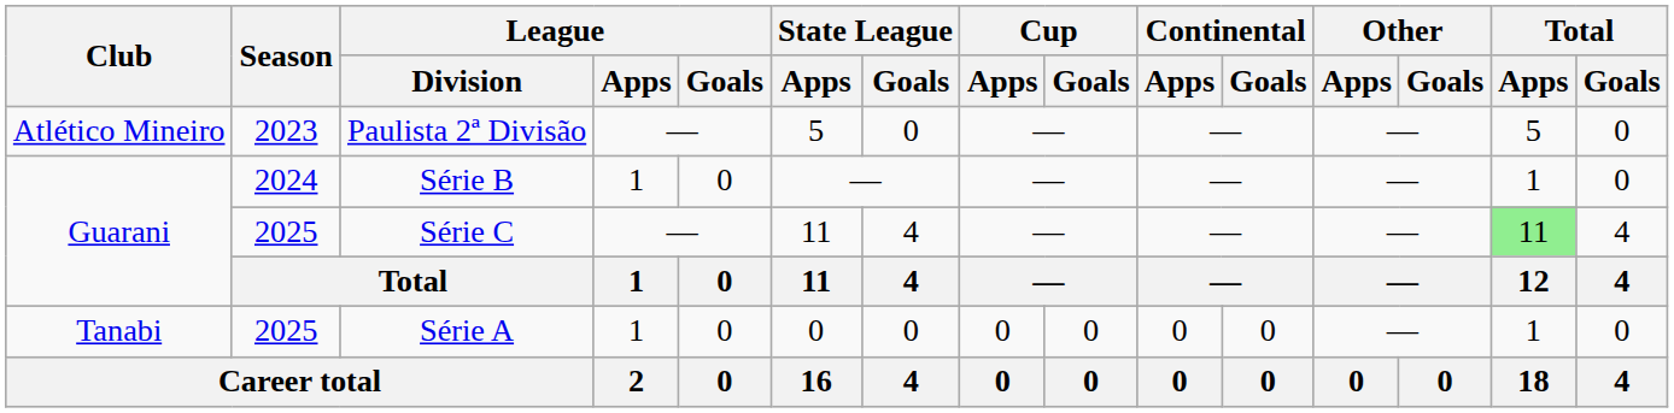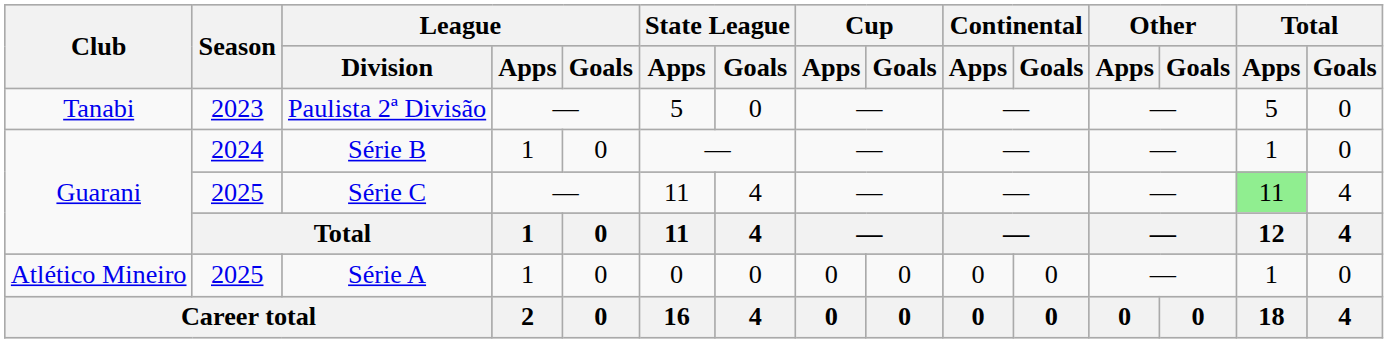 <table class="wikitable" style="text-align: center;">
 <tr>
 <th rowspan="2">Club</th>
 <th rowspan="2">Season</th>
 <th colspan="3">League</th>
 <th colspan="2">State League</th>
 <th colspan="2">Cup</th>
 <th colspan="2">Continental</th>
 <th colspan="2">Other</th>
 <th colspan="2">Total</th>
 </tr>
 <tr>
 <th>Division</th>
 <th>Apps</th>
 <th>Goals</th>
 <th>Apps</th>
 <th>Goals</th>
 <th>Apps</th>
 <th>Goals</th>
 <th>Apps</th>
 <th>Goals</th>
 <th>Apps</th>
 <th>Goals</th>
 <th>Apps</th>
 <th>Goals</th>
 </tr>
 <tr>
-<td valign="center"><a href='#'>Atlético Mineiro</a></td>
+<td valign="center"><a href='#'>Tanabi</a></td>
 <td><a href='#'>2023</a></td>
 <td><a href='#'>Paulista 2ª Divisão</a></td>
 <td colspan="2">—</td>
 <td>5</td>
 <td>0</td>
 <td colspan="2">—</td>
 <td colspan="2">—</td>
 <td colspan="2">—</td>
 <td>5</td>
 <td>0</td>
 </tr>
 <tr>
 <td rowspan="3" valign="center"><a href='#'>Guarani</a></td>
 <td><a href='#'>2024</a></td>
 <td><a href='#'>Série B</a></td>
 <td>1</td>
 <td>0</td>
 <td colspan="2">—</td>
 <td colspan="2">—</td>
 <td colspan="2">—</td>
 <td colspan="2">—</td>
 <td>1</td>
 <td>0</td>
 </tr>
 <tr>
 <td><a href='#'>2025</a></td>
 <td><a href='#'>Série C</a></td>
 <td colspan="2">—</td>
 <td>11</td>
 <td>4</td>
 <td colspan="2">—</td>
 <td colspan="2">—</td>
 <td colspan="2">—</td>
 <td style="background: lightgreen;">11</td>
 <td>4</td>
 </tr>
 <tr>
 <th colspan="2">Total</th>
 <th>1</th>
 <th>0</th>
 <th>11</th>
 <th>4</th>
 <th colspan="2">—</th>
 <th colspan="2">—</th>
 <th colspan="2">—</th>
 <th>12</th>
 <th>4</th>
 </tr>
 <tr>
-<td valign="center"><a href='#'>Tanabi</a></td>
+<td valign="center"><a href='#'>Atlético Mineiro</a></td>
 <td><a href='#'>2025</a></td>
 <td><a href='#'>Série A</a></td>
 <td>1</td>
 <td>0</td>
 <td>0</td>
 <td>0</td>
 <td>0</td>
 <td>0</td>
 <td>0</td>
 <td>0</td>
 <td colspan="2">—</td>
 <td>1</td>
 <td>0</td>
 </tr>
 <tr>
 <th colspan="3"><strong>Career total</strong></th>
 <th>2</th>
 <th>0</th>
 <th>16</th>
 <th>4</th>
 <th>0</th>
 <th>0</th>
 <th>0</th>
 <th>0</th>
 <th>0</th>
 <th>0</th>
 <th>18</th>
 <th>4</th>
 </tr>
 </table>
